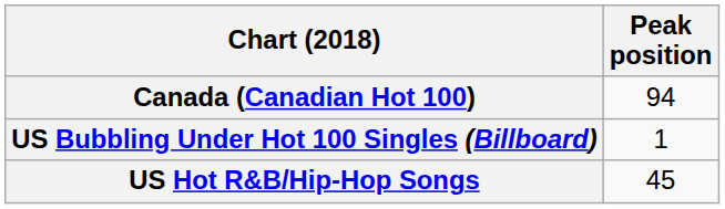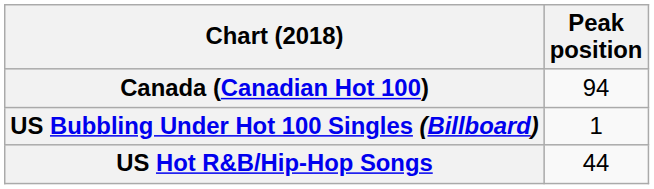 <table class="wikitable sortable plainrowheaders" style="text-align:center">
 <tr>
 <th scope="col">Chart (2018)</th>
 <th scope="col">Peak<br>position</th>
 </tr>
 <tr>
 <th scope="row">Canada (<a href='#'>Canadian Hot 100</a>)</th>
 <td>94</td>
 </tr>
 <tr>
 <th scope="row">US <a href='#'>Bubbling Under Hot 100 Singles</a> <em>(<a href='#'>Billboard</a>)</em></th>
 <td>1</td>
 </tr>
 <tr>
 <th scope="row">US <a href='#'>Hot R&B/Hip-Hop Songs</a></th>
-<td>45</td>
+<td>44</td>
 </tr>
 </table>
